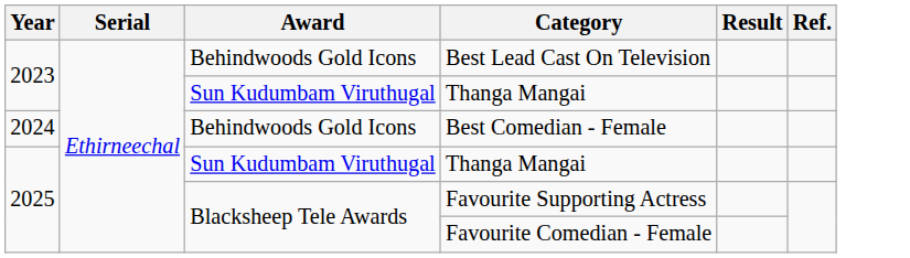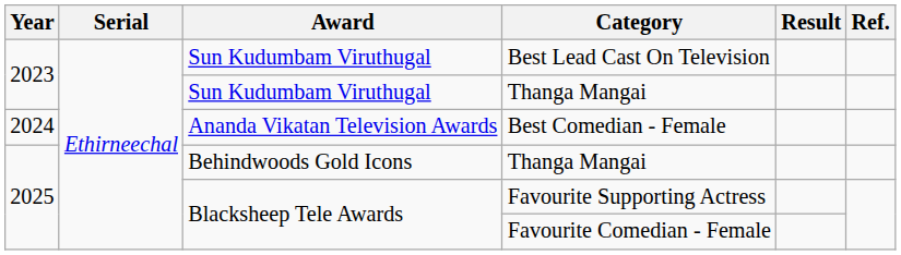 <table class="wikitable">
 <tr>
 <th>Year</th>
 <th>Serial</th>
 <th>Award</th>
 <th>Category</th>
 <th>Result</th>
 <th>Ref.</th>
 </tr>
 <tr>
 <td rowspan="2">2023</td>
 <td rowspan="6"><em><a href='#'>Ethirneechal</a></em></td>
-<td>Behindwoods Gold Icons</td>
+<td><a href='#'>Sun Kudumbam Viruthugal</a></td>
 <td>Best Lead Cast On Television</td>
 <td></td>
 <td></td>
 </tr>
 <tr>
 <td><a href='#'>Sun Kudumbam Viruthugal</a></td>
 <td>Thanga Mangai</td>
 <td></td>
 <td></td>
 </tr>
 <tr>
 <td>2024</td>
-<td>Behindwoods Gold Icons</td>
+<td><a href='#'>Ananda Vikatan Television Awards</a></td>
 <td>Best Comedian - Female</td>
 <td></td>
 <td></td>
 </tr>
 <tr>
 <td rowspan="3">2025</td>
-<td><a href='#'>Sun Kudumbam Viruthugal</a></td>
+<td>Behindwoods Gold Icons</td>
 <td>Thanga Mangai</td>
 <td></td>
 <td></td>
 </tr>
 <tr>
 <td rowspan="2">Blacksheep Tele Awards</td>
 <td>Favourite Supporting Actress</td>
 <td></td>
 <td rowspan="2"></td>
 </tr>
 <tr>
 <td>Favourite Comedian - Female</td>
 <td></td>
 </tr>
 </table>
